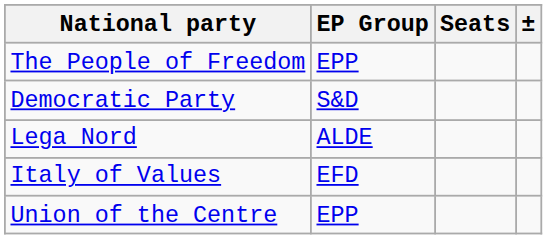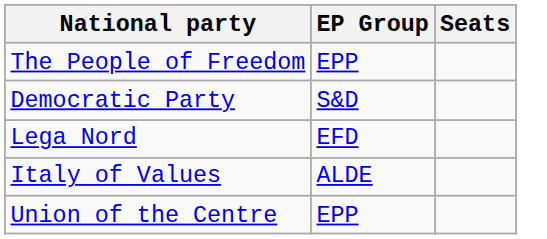 <table class="wikitable">
 <tr>
 <th>National party</th>
 <th>EP Group</th>
 <th>Seats</th>
-<th>±</th>
 </tr>
 <tr>
 <td> <a href='#'>The People of Freedom</a></td>
 <td> <a href='#'>EPP</a></td>
-<td></td>
 <td></td>
 </tr>
 <tr>
 <td> <a href='#'>Democratic Party</a></td>
 <td> <a href='#'>S&D</a></td>
 <td></td>
-<td></td>
 </tr>
 <tr>
 <td> <a href='#'>Lega Nord</a></td>
-<td> <a href='#'>ALDE</a></td>
-<td></td>
+<td> <a href='#'>EFD</a></td>
 <td></td>
 </tr>
 <tr>
 <td> <a href='#'>Italy of Values</a></td>
-<td> <a href='#'>EFD</a></td>
-<td></td>
+<td> <a href='#'>ALDE</a></td>
 <td></td>
 </tr>
 <tr>
 <td> <a href='#'>Union of the Centre</a></td>
 <td> <a href='#'>EPP</a></td>
 <td></td>
-<td></td>
 </tr>
 </table>
